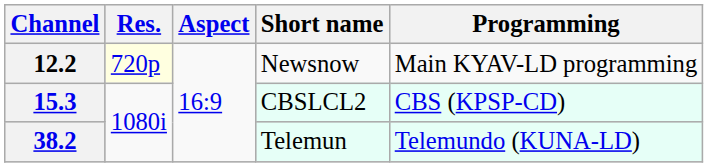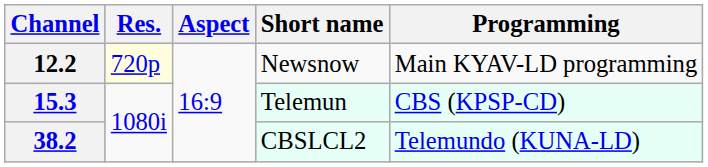 <table class="wikitable">
 <tr>
 <th scope = "col"><a href='#'>Channel</a></th>
 <th scope = "col"><a href='#'>Res.</a></th>
 <th scope = "col"><a href='#'>Aspect</a></th>
 <th scope = "col">Short name</th>
 <th scope = "col">Programming</th>
 </tr>
 <tr>
 <th scope = "row">12.2</th>
 <td style="background: lightyellow;"><a href='#'>720p</a></td>
 <td rowspan="3"><a href='#'>16:9</a></td>
 <td>Newsnow</td>
 <td>Main KYAV-LD programming</td>
 </tr>
 <tr>
 <th scope = "row"><a href='#'>15.3</a></th>
 <td rowspan="2"><a href='#'>1080i</a></td>
-<td style="background-color: #E6FFF7;">CBSLCL2</td>
+<td style="background-color: #E6FFF7;">Telemun</td>
 <td style="background-color: #E6FFF7;"><a href='#'>CBS</a> (<a href='#'>KPSP-CD</a>)</td>
 </tr>
 <tr>
 <th scope = "row"><a href='#'>38.2</a></th>
-<td style="background-color: #E6FFF7;">Telemun</td>
+<td style="background-color: #E6FFF7;">CBSLCL2</td>
 <td style="background-color: #E6FFF7;"><a href='#'>Telemundo</a> (<a href='#'>KUNA-LD</a>)</td>
 </tr>
 </table>
